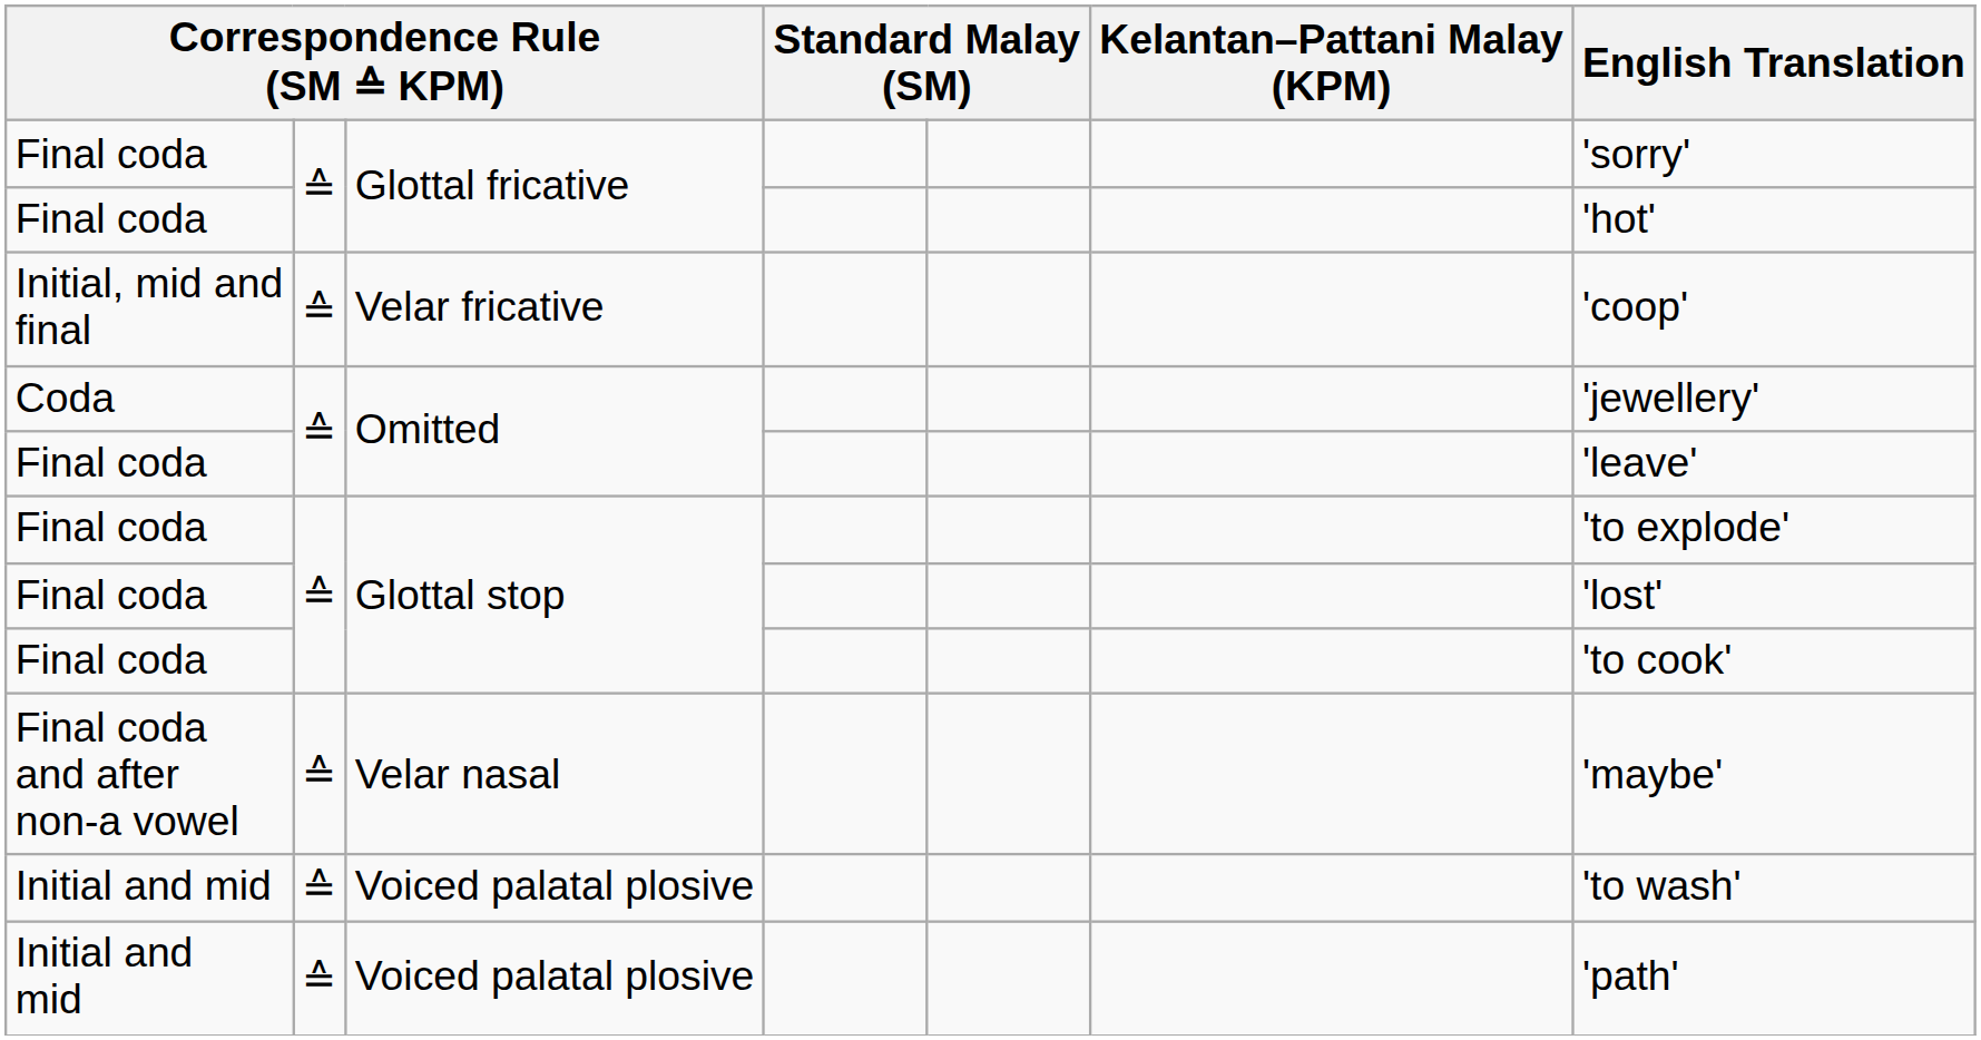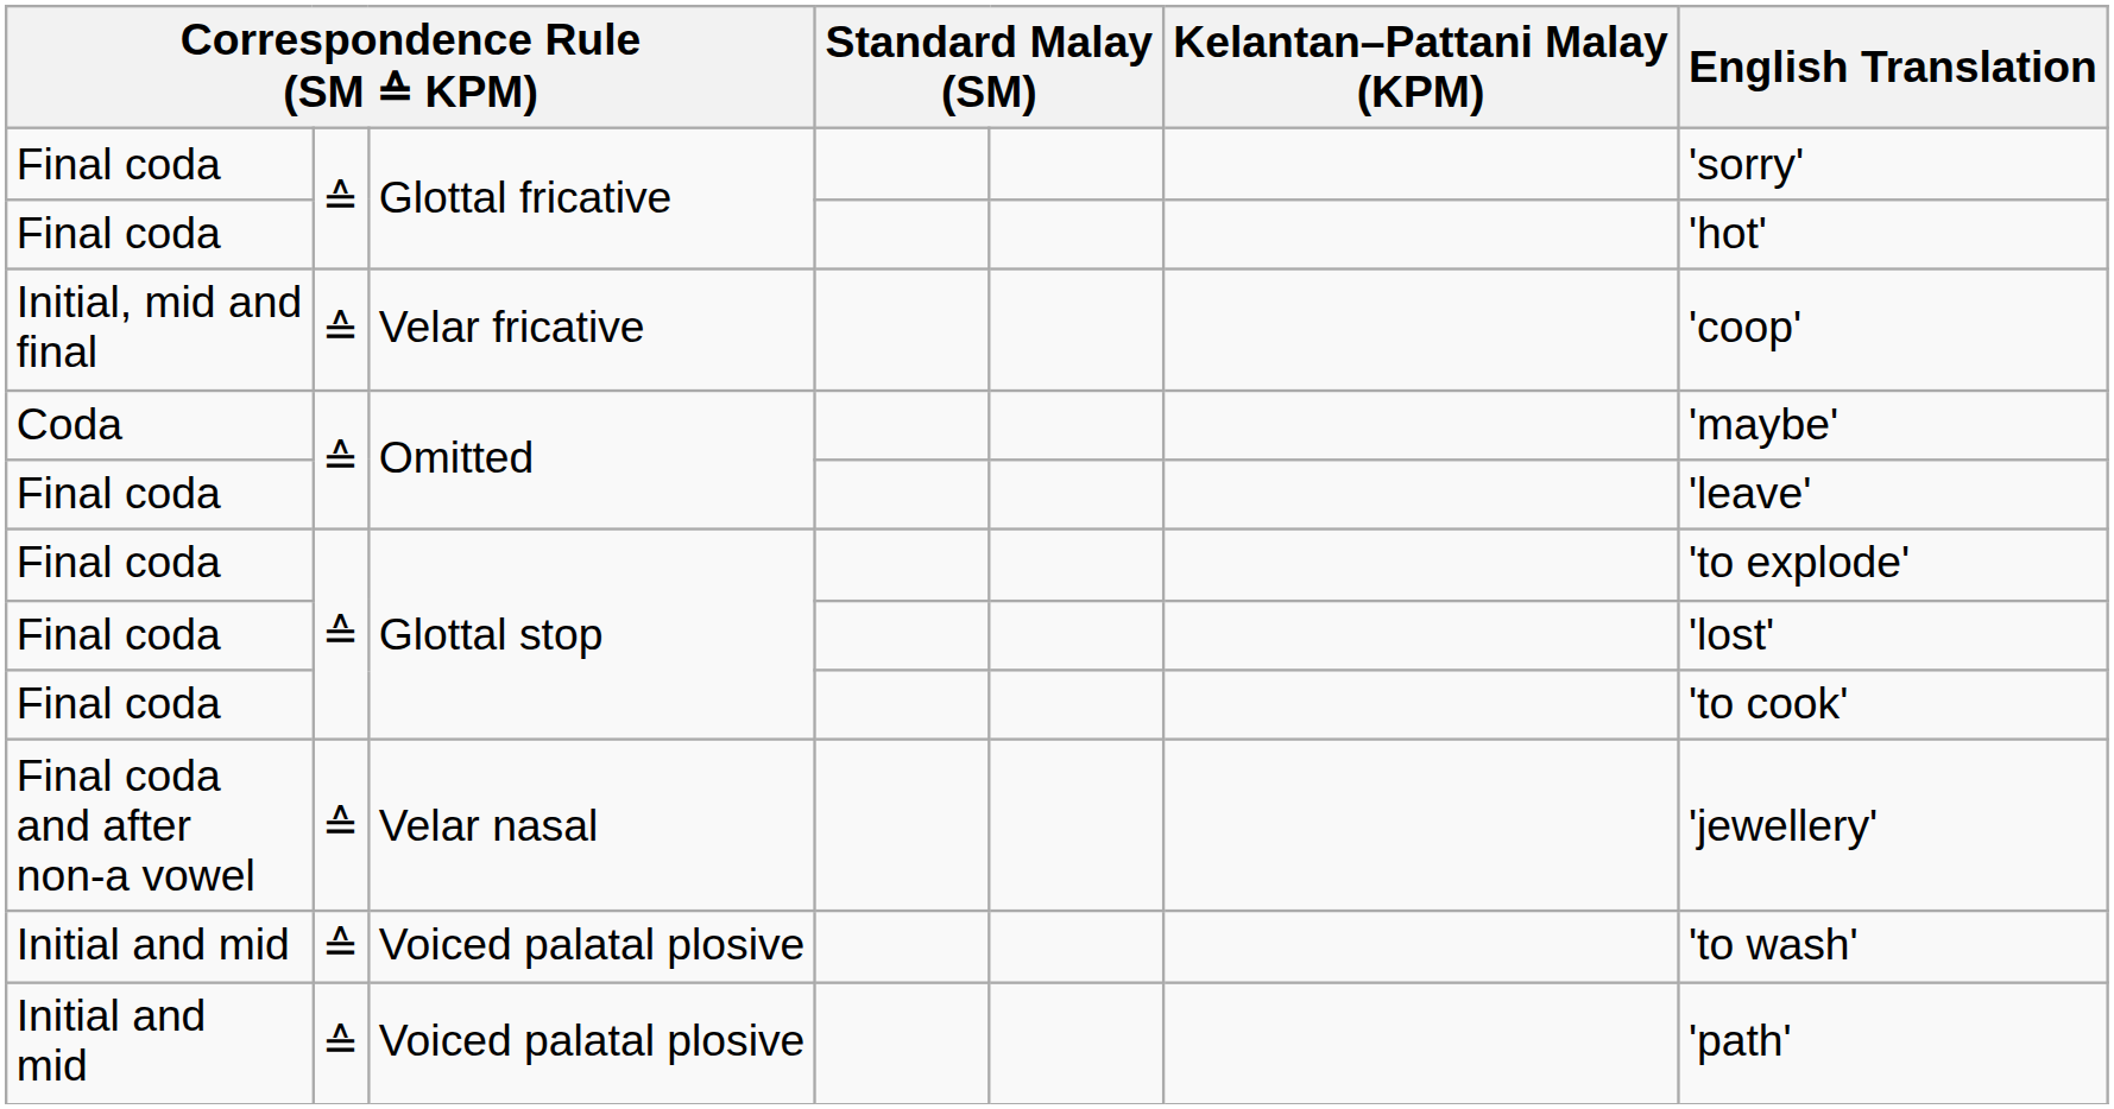 <table class="wikitable">
 <tr>
 <th colspan="3">Correspondence Rule<br><strong>(SM ≙ KPM)</strong></th>
 <th colspan="2">Standard Malay<br>(SM)</th>
 <th>Kelantan–Pattani Malay<br>(KPM)</th>
 <th>English Translation</th>
 </tr>
 <tr>
 <td>Final coda </td>
 <td rowspan="2">≙</td>
 <td rowspan="2">Glottal fricative </td>
 <td></td>
 <td></td>
 <td></td>
 <td>'sorry'</td>
 </tr>
 <tr>
 <td>Final coda </td>
 <td></td>
 <td></td>
 <td></td>
 <td>'hot'</td>
 </tr>
 <tr>
 <td>Initial, mid and<br>final </td>
 <td>≙</td>
 <td>Velar fricative </td>
 <td></td>
 <td></td>
 <td></td>
 <td>'coop'</td>
 </tr>
 <tr>
 <td>Coda </td>
 <td rowspan="2">≙</td>
 <td rowspan="2">Omitted</td>
 <td></td>
 <td></td>
 <td></td>
-<td>'jewellery'</td>
+<td>'maybe'</td>
 </tr>
 <tr>
 <td>Final coda </td>
 <td></td>
 <td></td>
 <td></td>
 <td>'leave'</td>
 </tr>
 <tr>
 <td>Final coda </td>
 <td rowspan="3">≙</td>
 <td rowspan="3">Glottal stop </td>
 <td></td>
 <td></td>
 <td></td>
 <td>'to explode'</td>
 </tr>
 <tr>
 <td>Final coda </td>
 <td></td>
 <td></td>
 <td></td>
 <td>'lost'</td>
 </tr>
 <tr>
 <td>Final coda </td>
 <td></td>
 <td></td>
 <td></td>
 <td>'to cook'</td>
 </tr>
 <tr>
 <td>Final coda <br>and  after<br>non-a vowel</td>
 <td>≙</td>
 <td>Velar nasal </td>
 <td></td>
 <td></td>
 <td></td>
-<td>'maybe'</td>
+<td>'jewellery'</td>
 </tr>
 <tr>
 <td>Initial and mid </td>
 <td>≙</td>
 <td>Voiced palatal plosive </td>
 <td></td>
 <td></td>
 <td></td>
 <td>'to wash'</td>
 </tr>
 <tr>
 <td>Initial and<br>mid </td>
 <td>≙</td>
 <td>Voiced palatal plosive </td>
 <td></td>
 <td></td>
 <td></td>
 <td>'path'</td>
 </tr>
 </table>
